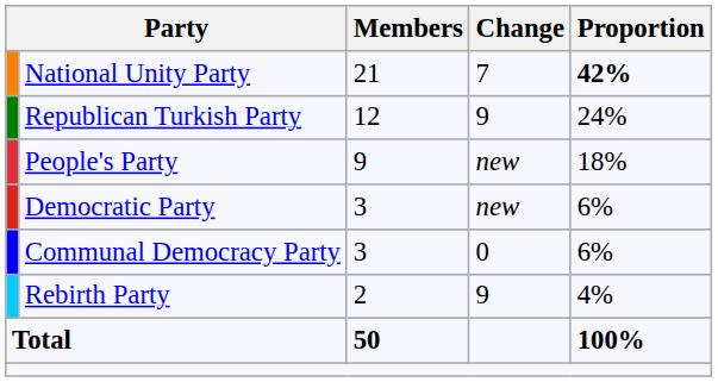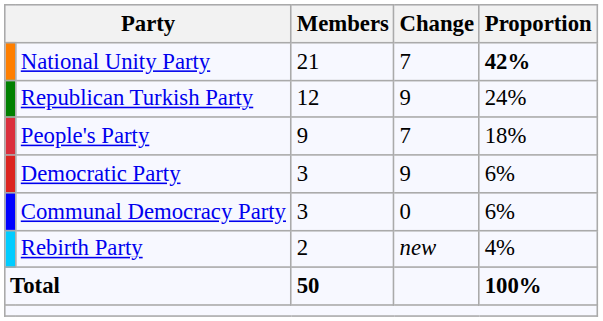 <table class=wikitable style="border:1px solid #8888aa; background-color:#f7f8ff; padding:0px; font-size:90%;">
 <tr>
 <th colspan="2">Party</th>
 <th>Members</th>
 <th>Change</th>
 <th>Proportion</th>
 </tr>
 <tr>
 <td style="background: #FF7F00"></td>
 <td><a href='#'>National Unity Party</a></td>
 <td>21</td>
 <td>7</td>
 <td><strong>42%</strong></td>
 </tr>
 <tr>
 <td style="background: #008000"></td>
 <td><a href='#'>Republican Turkish Party</a></td>
 <td>12</td>
 <td>9</td>
 <td>24%</td>
 </tr>
 <tr>
 <td style="background: #DB303D"></td>
 <td><a href='#'>People's Party</a></td>
 <td>9</td>
-<td><em>new</em></td>
+<td>7</td>
 <td>18%</td>
 </tr>
 <tr>
 <td style="background: #DC241f"></td>
 <td><a href='#'>Democratic Party</a></td>
 <td>3</td>
-<td><em>new</em></td>
+<td>9</td>
 <td>6%</td>
 </tr>
 <tr>
 <td style="background: #0000FF"></td>
 <td><a href='#'>Communal Democracy Party</a></td>
 <td>3</td>
 <td>0</td>
 <td>6%</td>
 </tr>
 <tr>
 <td style="background: #00CCFF"></td>
 <td><a href='#'>Rebirth Party</a></td>
 <td>2</td>
-<td>9</td>
+<td><em>new</em></td>
 <td>4%</td>
 </tr>
 <tr>
 <td colspan="2"><strong>Total</strong></td>
 <td><strong>50</strong></td>
 <td></td>
 <td><strong>100%</strong></td>
 </tr>
 <tr>
 <td colspan="7"></td>
 </tr>
 </table>
